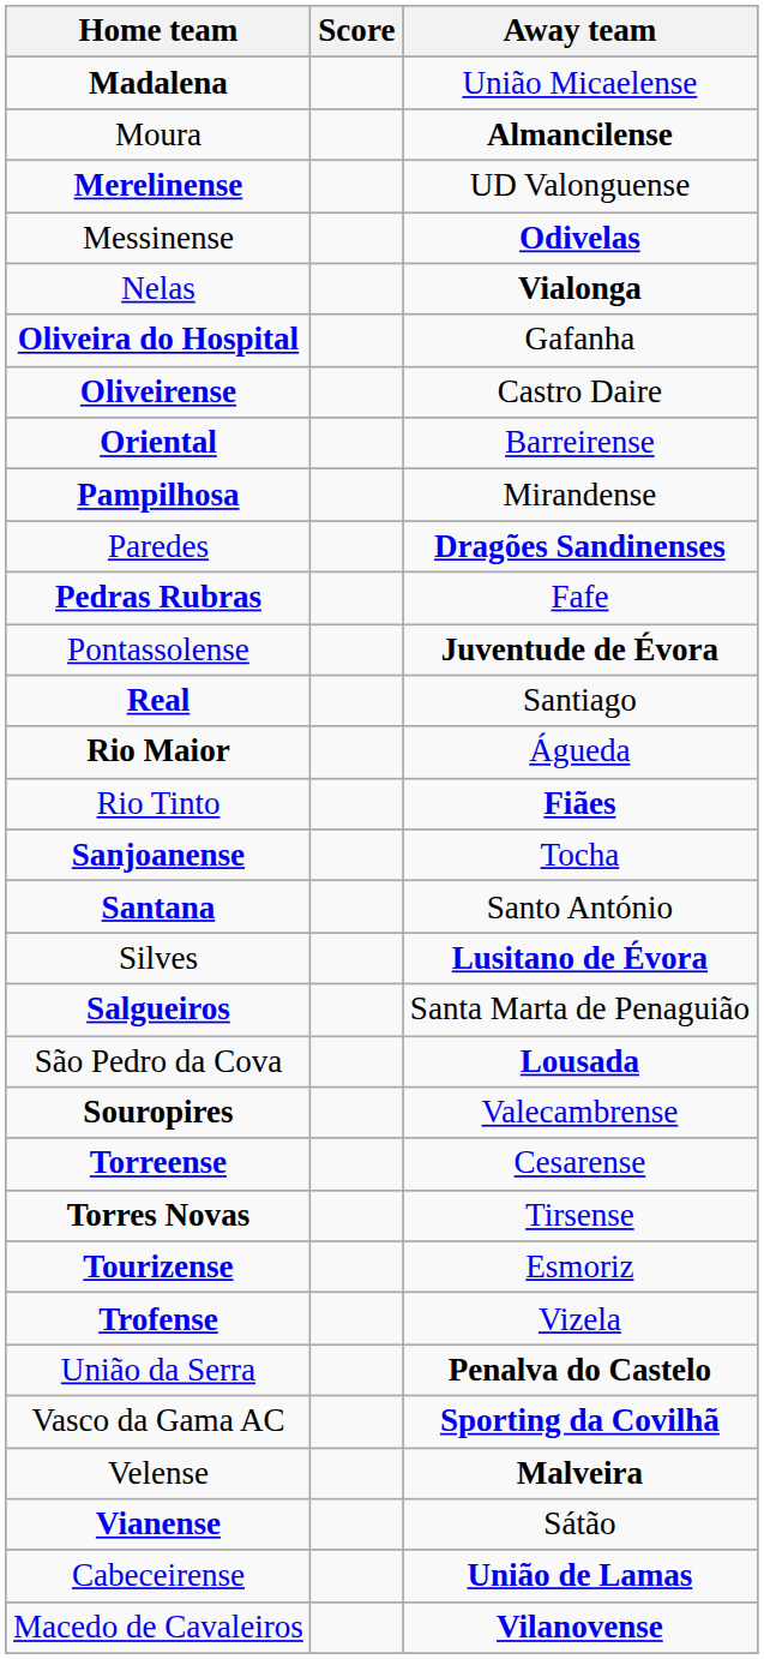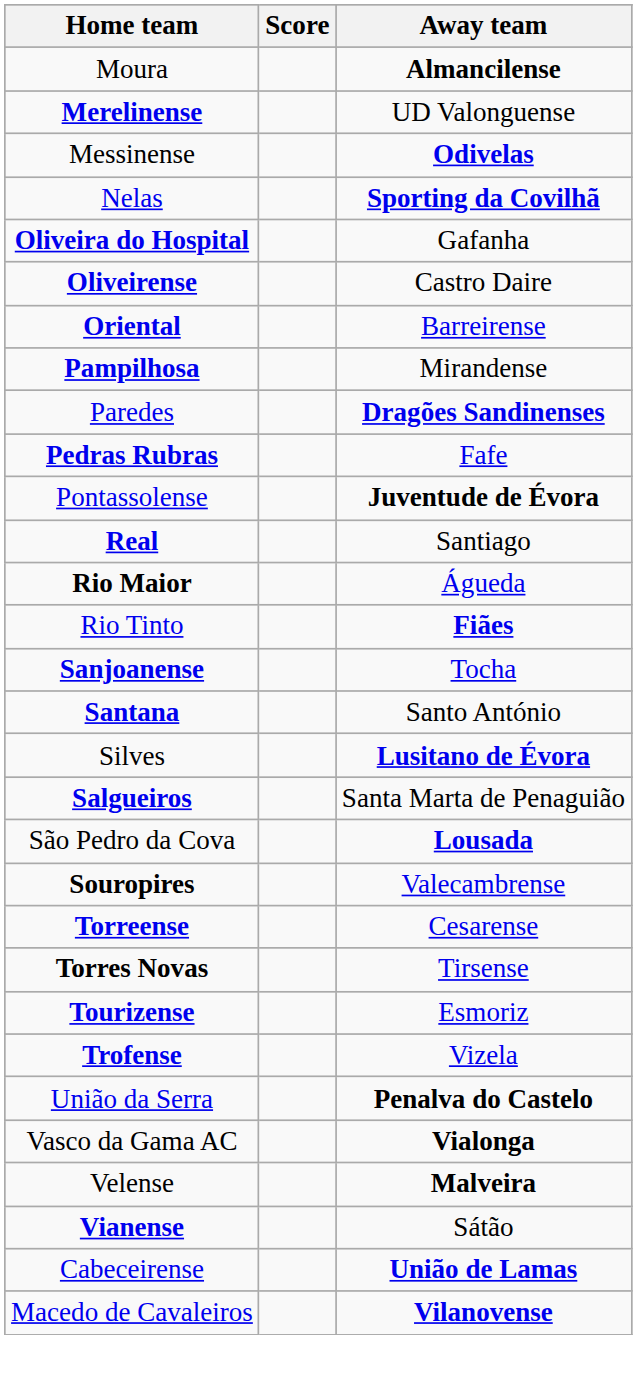 <table class="wikitable" style="text-align: center">
 <tr>
 <th>Home team</th>
 <th>Score</th>
 <th>Away team</th>
-</tr>
-<tr>
-<td><strong>Madalena</strong> </td>
-<td></td>
-<td><a href='#'>União Micaelense</a> </td>
 </tr>
 <tr>
 <td>Moura </td>
 <td></td>
 <td><strong>Almancilense</strong> </td>
 </tr>
 <tr>
 <td><strong><a href='#'>Merelinense</a></strong> </td>
 <td></td>
 <td>UD Valonguense </td>
 </tr>
 <tr>
 <td>Messinense </td>
 <td></td>
 <td><strong><a href='#'>Odivelas</a></strong> </td>
 </tr>
 <tr>
 <td><a href='#'>Nelas</a> </td>
 <td></td>
-<td><strong>Vialonga</strong> </td>
+<td><strong><a href='#'>Sporting da Covilhã</a></strong> </td>
 </tr>
 <tr>
 <td><strong><a href='#'>Oliveira do Hospital</a></strong> </td>
 <td></td>
 <td>Gafanha </td>
 </tr>
 <tr>
 <td><strong><a href='#'>Oliveirense</a></strong> </td>
 <td></td>
 <td>Castro Daire </td>
 </tr>
 <tr>
 <td><strong><a href='#'>Oriental</a></strong> </td>
 <td></td>
 <td><a href='#'>Barreirense</a> </td>
 </tr>
 <tr>
 <td><strong><a href='#'>Pampilhosa</a></strong> </td>
 <td></td>
 <td>Mirandense </td>
 </tr>
 <tr>
 <td><a href='#'>Paredes</a> </td>
 <td></td>
 <td><strong><a href='#'>Dragões Sandinenses</a></strong> </td>
 </tr>
 <tr>
 <td><strong><a href='#'>Pedras Rubras</a></strong> </td>
 <td></td>
 <td><a href='#'>Fafe</a> </td>
 </tr>
 <tr>
 <td><a href='#'>Pontassolense</a> </td>
 <td></td>
 <td><strong>Juventude de Évora</strong> </td>
 </tr>
 <tr>
 <td><strong><a href='#'>Real</a></strong> </td>
 <td></td>
 <td>Santiago </td>
 </tr>
 <tr>
 <td><strong>Rio Maior</strong> </td>
 <td></td>
 <td><a href='#'>Águeda</a> </td>
 </tr>
 <tr>
 <td><a href='#'>Rio Tinto</a> </td>
 <td></td>
 <td><strong><a href='#'>Fiães</a></strong> </td>
 </tr>
 <tr>
 <td><strong><a href='#'>Sanjoanense</a></strong> </td>
 <td></td>
 <td><a href='#'>Tocha</a> </td>
 </tr>
 <tr>
 <td><strong><a href='#'>Santana</a></strong> </td>
 <td></td>
 <td>Santo António </td>
 </tr>
 <tr>
 <td>Silves </td>
 <td></td>
 <td><strong><a href='#'>Lusitano de Évora</a></strong> </td>
 </tr>
 <tr>
 <td><strong><a href='#'>Salgueiros</a></strong> </td>
 <td></td>
 <td>Santa Marta de Penaguião </td>
 </tr>
 <tr>
 <td>São Pedro da Cova </td>
 <td></td>
 <td><strong><a href='#'>Lousada</a></strong> </td>
 </tr>
 <tr>
 <td><strong>Souropires</strong> </td>
 <td></td>
 <td><a href='#'>Valecambrense</a> </td>
 </tr>
 <tr>
 <td><strong><a href='#'>Torreense</a></strong> </td>
 <td></td>
 <td><a href='#'>Cesarense</a> </td>
 </tr>
 <tr>
 <td><strong>Torres Novas</strong> </td>
 <td></td>
 <td><a href='#'>Tirsense</a> </td>
 </tr>
 <tr>
 <td><strong><a href='#'>Tourizense</a></strong> </td>
 <td></td>
 <td><a href='#'>Esmoriz</a> </td>
 </tr>
 <tr>
 <td><strong><a href='#'>Trofense</a></strong> </td>
 <td></td>
 <td><a href='#'>Vizela</a> </td>
 </tr>
 <tr>
 <td><a href='#'>União da Serra</a> </td>
 <td></td>
 <td><strong>Penalva do Castelo</strong> </td>
 </tr>
 <tr>
 <td>Vasco da Gama AC </td>
 <td></td>
-<td><strong><a href='#'>Sporting da Covilhã</a></strong> </td>
+<td><strong>Vialonga</strong> </td>
 </tr>
 <tr>
 <td>Velense </td>
 <td></td>
 <td><strong>Malveira</strong> </td>
 </tr>
 <tr>
 <td><strong><a href='#'>Vianense</a></strong> </td>
 <td></td>
 <td>Sátão </td>
 </tr>
 <tr>
 <td><a href='#'>Cabeceirense</a> </td>
 <td></td>
 <td><strong><a href='#'>União de Lamas</a></strong> </td>
 </tr>
 <tr>
 <td><a href='#'>Macedo de Cavaleiros</a> </td>
 <td></td>
 <td><strong><a href='#'>Vilanovense</a></strong> </td>
 </tr>
 </table>
